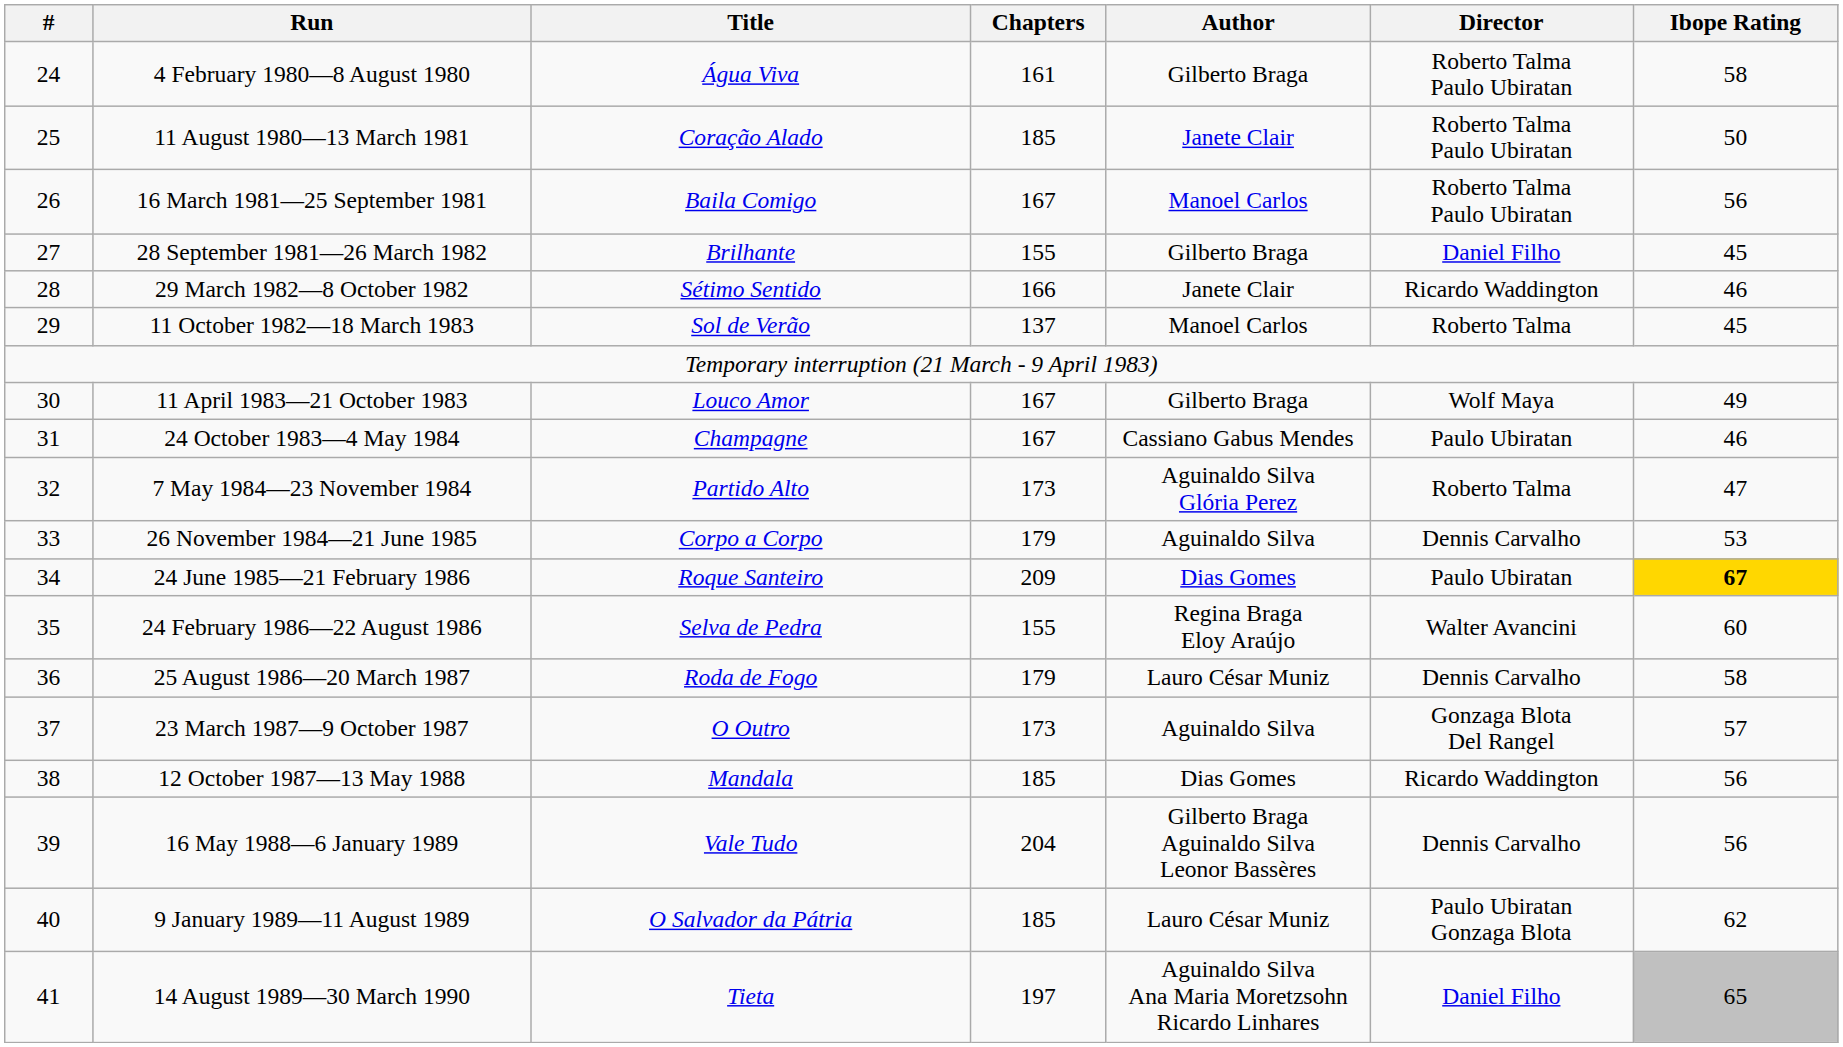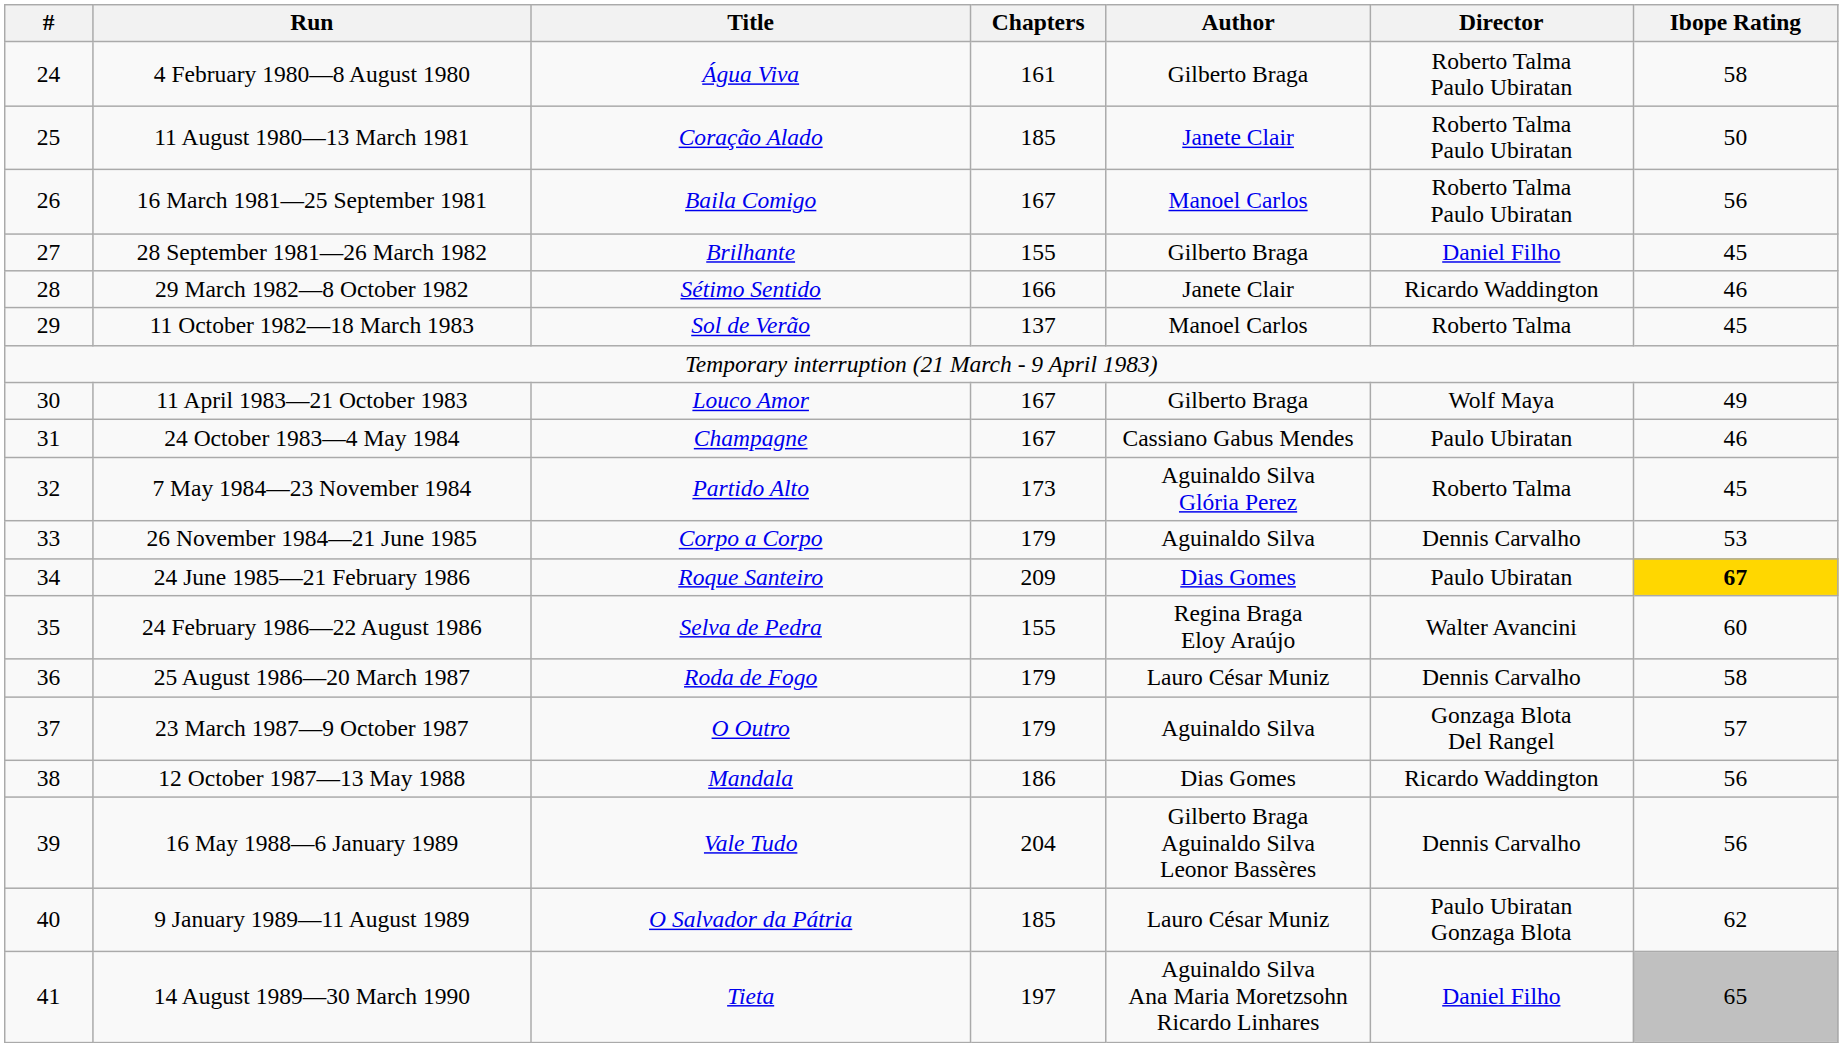 <table class="wikitable" style="text-align:center">
 <tr>
 <th style="width:3%;">#</th>
 <th style="width:15%;">Run</th>
 <th style="width:15%;">Title</th>
 <th style="width:3%;">Chapters</th>
 <th style="width:9%;">Author</th>
 <th style="width:9%;">Director</th>
 <th style="width:7%;">Ibope Rating</th>
 </tr>
 <tr>
 <td>24</td>
 <td>4 February 1980—8 August 1980</td>
 <td><em><a href='#'>Água Viva</a></em></td>
 <td>161</td>
 <td>Gilberto Braga</td>
 <td>Roberto Talma <br> Paulo Ubiratan</td>
 <td>58</td>
 </tr>
 <tr>
 <td>25</td>
 <td>11 August 1980—13 March 1981</td>
 <td><em><a href='#'>Coração Alado</a></em></td>
 <td>185</td>
 <td><a href='#'>Janete Clair</a></td>
 <td>Roberto Talma <br> Paulo Ubiratan</td>
 <td>50</td>
 </tr>
 <tr>
 <td>26</td>
 <td>16 March 1981—25 September 1981</td>
 <td><em><a href='#'>Baila Comigo</a></em></td>
 <td>167</td>
 <td><a href='#'>Manoel Carlos</a></td>
 <td>Roberto Talma <br> Paulo Ubiratan</td>
 <td>56</td>
 </tr>
 <tr>
 <td>27</td>
 <td>28 September 1981—26 March 1982</td>
 <td><em><a href='#'>Brilhante</a></em></td>
 <td>155</td>
 <td>Gilberto Braga</td>
 <td><a href='#'>Daniel Filho</a></td>
 <td>45</td>
 </tr>
 <tr>
 <td>28</td>
 <td>29 March 1982—8 October 1982</td>
 <td><em><a href='#'>Sétimo Sentido</a></em></td>
 <td>166</td>
 <td>Janete Clair</td>
 <td>Ricardo Waddington</td>
 <td>46</td>
 </tr>
 <tr>
 <td>29</td>
 <td>11 October 1982—18 March 1983</td>
 <td><em><a href='#'>Sol de Verão</a></em></td>
 <td>137</td>
 <td>Manoel Carlos</td>
 <td>Roberto Talma</td>
 <td>45</td>
 </tr>
 <tr>
 <td colspan=8 style="text-align:center;"><em>Temporary interruption (21 March - 9 April 1983)</em></td>
 </tr>
 <tr>
 <td>30</td>
 <td>11 April 1983—21 October 1983</td>
 <td><em><a href='#'>Louco Amor</a></em></td>
 <td>167</td>
 <td>Gilberto Braga</td>
 <td>Wolf Maya</td>
 <td>49</td>
 </tr>
 <tr>
 <td>31</td>
 <td>24 October 1983—4 May 1984</td>
 <td><em><a href='#'>Champagne</a></em></td>
 <td>167</td>
 <td>Cassiano Gabus Mendes</td>
 <td>Paulo Ubiratan</td>
 <td>46</td>
 </tr>
 <tr>
 <td>32</td>
 <td>7 May 1984—23 November 1984</td>
 <td><em><a href='#'>Partido Alto</a></em></td>
 <td>173</td>
 <td>Aguinaldo Silva <br> <a href='#'>Glória Perez</a></td>
 <td>Roberto Talma</td>
-<td>47 </td>
+<td>45 </td>
 </tr>
 <tr>
 <td>33</td>
 <td>26 November 1984—21 June 1985</td>
 <td><em><a href='#'>Corpo a Corpo</a></em></td>
 <td>179</td>
 <td>Aguinaldo Silva</td>
 <td>Dennis Carvalho</td>
 <td>53</td>
 </tr>
 <tr>
 <td>34</td>
 <td>24 June 1985—21 February 1986</td>
 <td><em><a href='#'>Roque Santeiro</a></em> </td>
 <td>209</td>
 <td><a href='#'>Dias Gomes</a></td>
 <td>Paulo Ubiratan</td>
 <td style="background:gold; text-align:center;"><strong>67</strong></td>
 </tr>
 <tr>
 <td>35</td>
 <td>24 February 1986—22 August 1986</td>
 <td><em><a href='#'>Selva de Pedra</a></em></td>
 <td>155</td>
 <td>Regina Braga <br> Eloy Araújo</td>
 <td>Walter Avancini</td>
 <td>60</td>
 </tr>
 <tr>
 <td>36</td>
 <td>25 August 1986—20 March 1987</td>
 <td><em><a href='#'>Roda de Fogo</a></em></td>
 <td>179</td>
 <td>Lauro César Muniz</td>
 <td>Dennis Carvalho</td>
 <td>58</td>
 </tr>
 <tr>
 <td>37</td>
 <td>23 March 1987—9 October 1987</td>
 <td><em><a href='#'>O Outro</a></em></td>
-<td>173</td>
+<td>179</td>
 <td>Aguinaldo Silva</td>
 <td>Gonzaga Blota <br> Del Rangel</td>
 <td>57</td>
 </tr>
 <tr>
 <td>38</td>
 <td>12 October 1987—13 May 1988</td>
 <td><em><a href='#'>Mandala</a></em></td>
-<td>185</td>
+<td>186</td>
 <td>Dias Gomes</td>
 <td>Ricardo Waddington</td>
 <td>56</td>
 </tr>
 <tr>
 <td>39</td>
 <td>16 May 1988—6 January 1989</td>
 <td><em><a href='#'>Vale Tudo</a></em></td>
 <td>204</td>
 <td>Gilberto Braga <br> Aguinaldo Silva <br> Leonor Bassères</td>
 <td>Dennis Carvalho</td>
 <td>56</td>
 </tr>
 <tr>
 <td>40</td>
 <td>9 January 1989—11 August 1989</td>
 <td><em><a href='#'>O Salvador da Pátria</a></em></td>
 <td>185</td>
 <td>Lauro César Muniz</td>
 <td>Paulo Ubiratan <br> Gonzaga Blota</td>
 <td>62</td>
 </tr>
 <tr>
 <td>41</td>
 <td>14 August 1989—30 March 1990</td>
 <td><em><a href='#'>Tieta</a></em></td>
 <td>197</td>
 <td>Aguinaldo Silva <br> Ana Maria Moretzsohn <br> Ricardo Linhares</td>
 <td><a href='#'>Daniel Filho</a></td>
 <td style="background:#C0C0C0; text-align:center;">65</td>
 </tr>
 </table>
